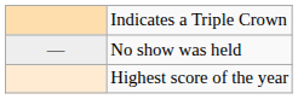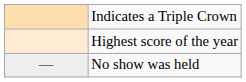 <table class="wikitable" style="font-size:90%;">
 <tr>
 <td style="background-color:#FFDEAD"></td>
 <td>Indicates a Triple Crown</td>
 </tr>
 <tr>
+<td width="75px" style="background: #ffebd2;"></td>
+<td>Highest score of the year</td>
+</tr>
+<tr>
 <td width="75px" style="background:#eee;" align="center">—</td>
 <td>No show was held</td>
 </tr>
-<tr>
-<td width="75px" style="background: #ffebd2;"></td>
-<td>Highest score of the year</td>
-</tr>
 </table>
